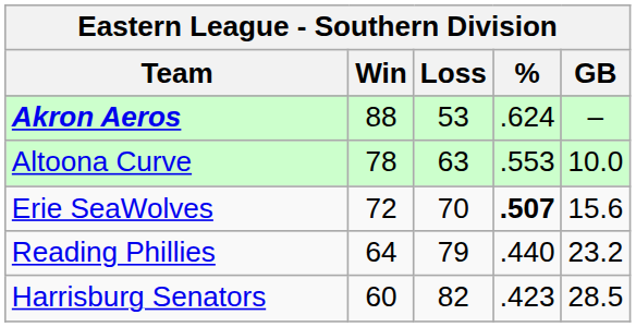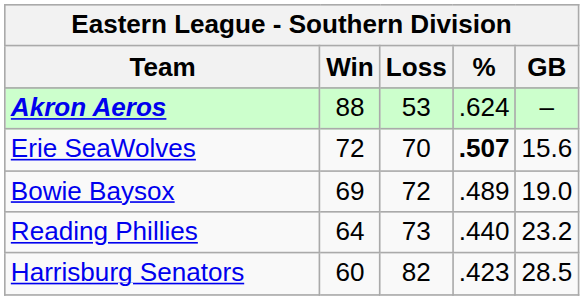 <table class="wikitable">
 <tr>
 <th colspan="5">Eastern League - Southern Division</th>
 </tr>
 <tr>
 <th width="55%">Team</th>
 <th>Win</th>
 <th>Loss</th>
 <th>%</th>
 <th>GB</th>
 </tr>
 <tr align=center bgcolor="#CCFFCC">
 <td align=left><strong><em><a href='#'>Akron Aeros</a></em></strong></td>
 <td>88</td>
 <td>53</td>
 <td>.624</td>
 <td>–</td>
 </tr>
-<tr align=center bgcolor="#CCFFCC">
-<td align=left><a href='#'>Altoona Curve</a></td>
-<td>78</td>
-<td>63</td>
-<td>.553</td>
-<td>10.0</td>
-</tr>
 <tr align=center>
 <td align=left><a href='#'>Erie SeaWolves</a></td>
 <td>72</td>
 <td>70</td>
 <td><strong>.507</strong></td>
 <td>15.6</td>
 </tr>
 <tr align=center>
+<td align=left><a href='#'>Bowie Baysox</a></td>
+<td>69</td>
+<td>72</td>
+<td>.489</td>
+<td>19.0</td>
+</tr>
+<tr align=center>
 <td align=left><a href='#'>Reading Phillies</a></td>
 <td>64</td>
-<td>79</td>
+<td>73</td>
 <td>.440</td>
 <td>23.2</td>
 </tr>
 <tr align=center>
 <td align=left><a href='#'>Harrisburg Senators</a></td>
 <td>60</td>
 <td>82</td>
 <td>.423</td>
 <td>28.5</td>
 </tr>
 </table>
